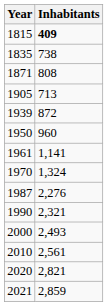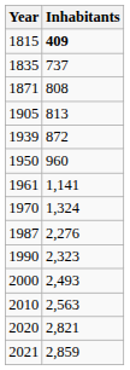 <table class="wikitable">
 <tr>
 <th>Year</th>
 <th>Inhabitants</th>
 </tr>
 <tr>
 <td>1815</td>
 <td><strong>409</strong></td>
 </tr>
 <tr>
 <td>1835</td>
-<td>738</td>
+<td>737</td>
 </tr>
 <tr>
 <td>1871</td>
 <td>808</td>
 </tr>
 <tr>
 <td>1905</td>
-<td>713</td>
+<td>813</td>
 </tr>
 <tr>
 <td>1939</td>
 <td>872</td>
 </tr>
 <tr>
 <td>1950</td>
 <td>960</td>
 </tr>
 <tr>
 <td>1961</td>
 <td>1,141</td>
 </tr>
 <tr>
 <td>1970</td>
 <td>1,324</td>
 </tr>
 <tr>
 <td>1987</td>
 <td>2,276</td>
 </tr>
 <tr>
 <td>1990</td>
-<td>2,321</td>
+<td>2,323</td>
 </tr>
 <tr>
 <td>2000</td>
 <td>2,493</td>
 </tr>
 <tr>
 <td>2010</td>
-<td>2,561</td>
+<td>2,563</td>
 </tr>
 <tr>
 <td>2020</td>
 <td>2,821</td>
 </tr>
 <tr>
 <td>2021</td>
 <td>2,859</td>
 </tr>
 </table>
